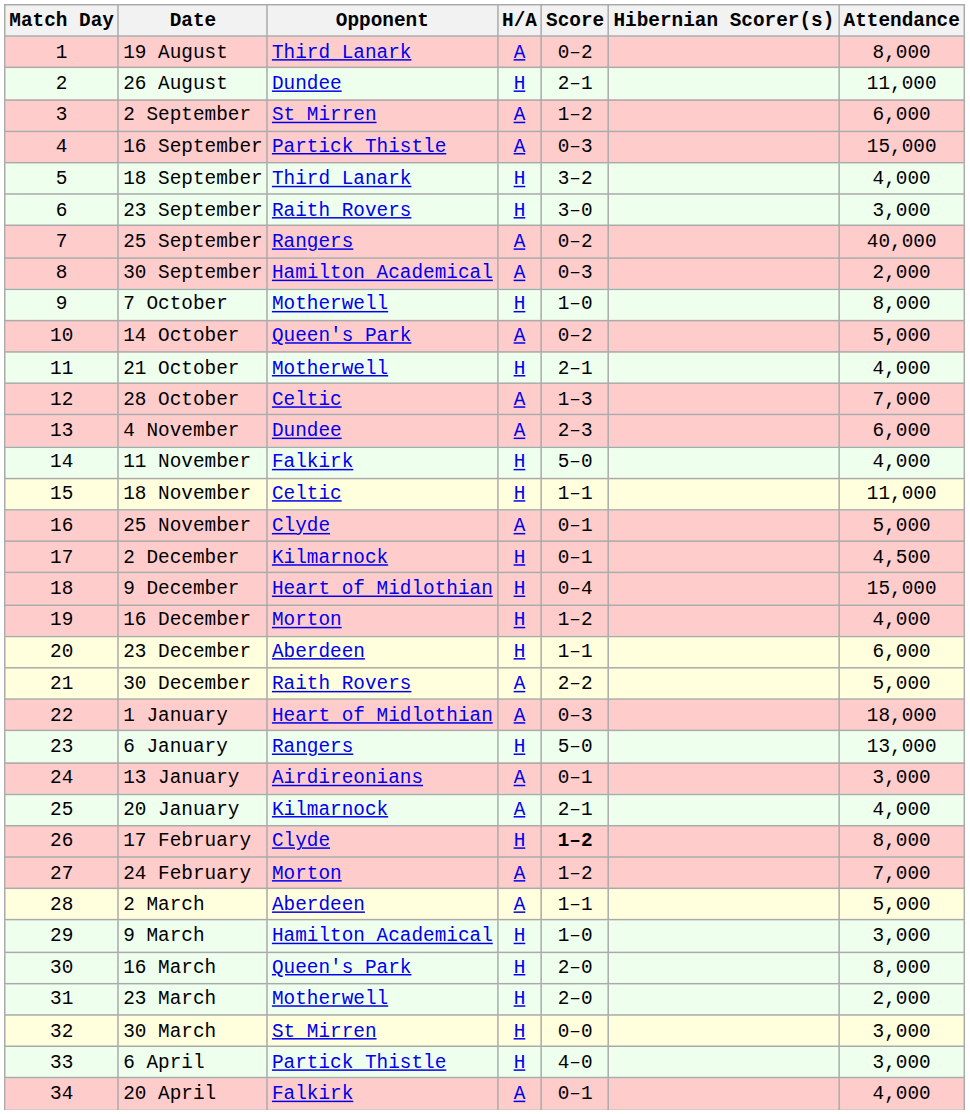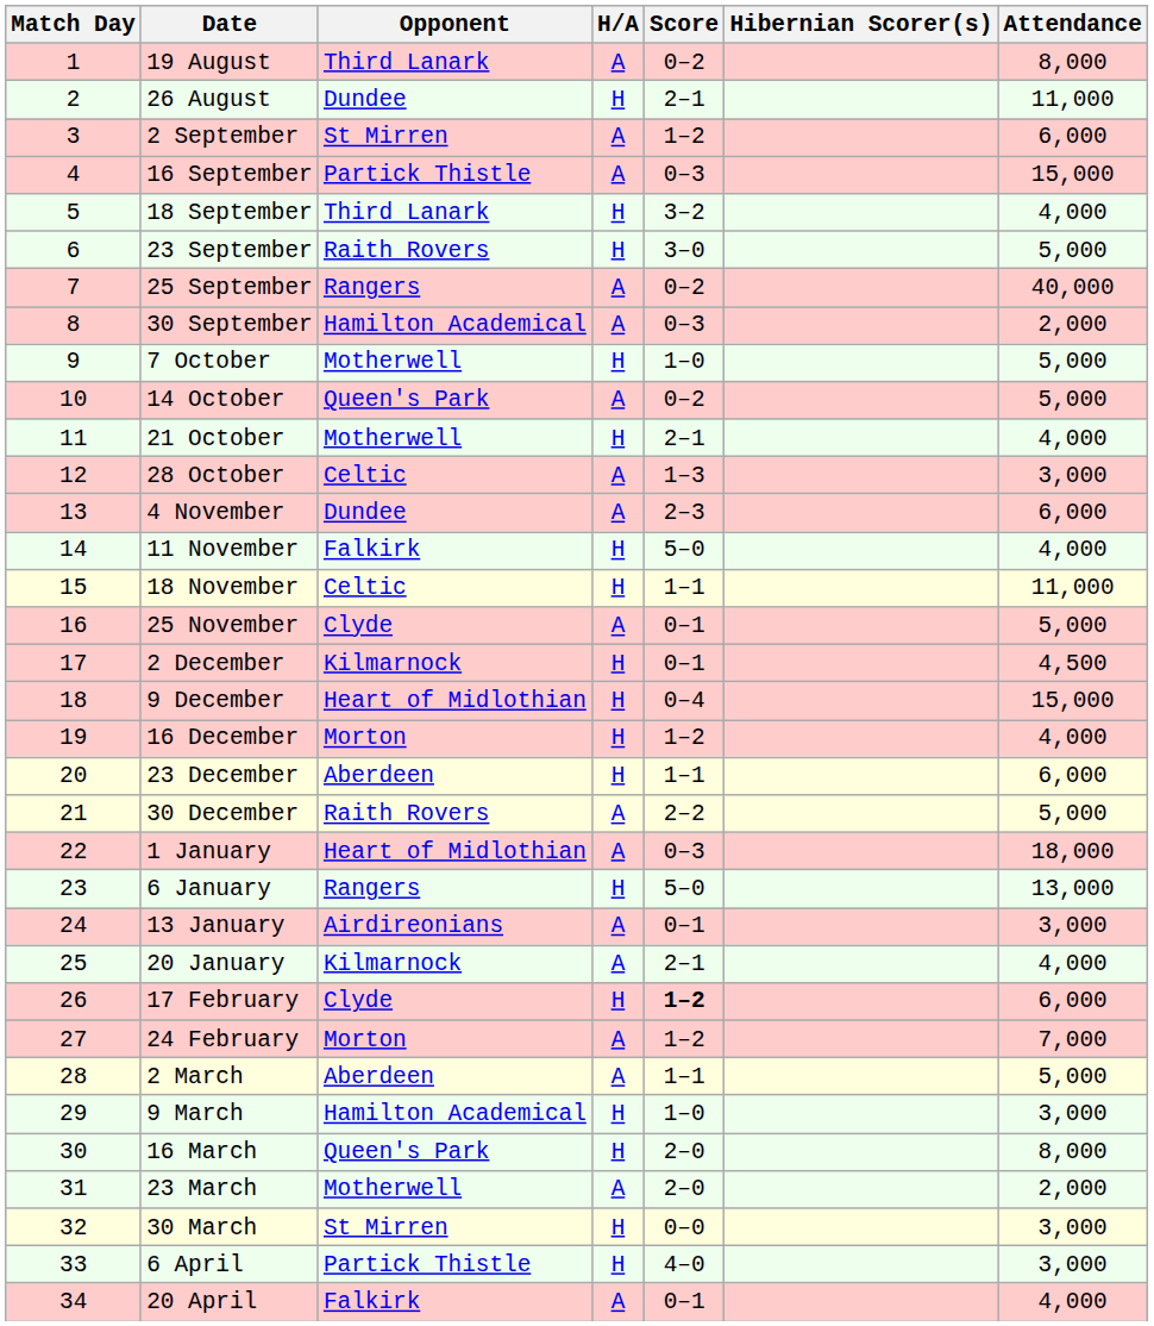 <table class="wikitable" style="text-align:center">
 <tr>
 <th>Match Day</th>
 <th>Date</th>
 <th>Opponent</th>
 <th>H/A</th>
 <th>Score</th>
 <th>Hibernian Scorer(s)</th>
 <th>Attendance</th>
 </tr>
 <tr bgcolor=#FFCCCC>
 <td>1</td>
 <td align=left>19 August</td>
 <td align=left><a href='#'>Third Lanark</a></td>
 <td><a href='#'>A</a></td>
 <td>0–2</td>
 <td align=left></td>
 <td>8,000</td>
 </tr>
 <tr bgcolor=#EEFFEE>
 <td>2</td>
 <td align=left>26 August</td>
 <td align=left><a href='#'>Dundee</a></td>
 <td><a href='#'>H</a></td>
 <td>2–1</td>
 <td align=left></td>
 <td>11,000</td>
 </tr>
 <tr bgcolor=#FFCCCC>
 <td>3</td>
 <td align=left>2 September</td>
 <td align=left><a href='#'>St Mirren</a></td>
 <td><a href='#'>A</a></td>
 <td>1–2</td>
 <td align=left></td>
 <td>6,000</td>
 </tr>
 <tr bgcolor=#FFCCCC>
 <td>4</td>
 <td align=left>16 September</td>
 <td align=left><a href='#'>Partick Thistle</a></td>
 <td><a href='#'>A</a></td>
 <td>0–3</td>
 <td align=left></td>
 <td>15,000</td>
 </tr>
 <tr bgcolor=#EEFFEE>
 <td>5</td>
 <td align=left>18 September</td>
 <td align=left><a href='#'>Third Lanark</a></td>
 <td><a href='#'>H</a></td>
 <td>3–2</td>
 <td align=left></td>
 <td>4,000</td>
 </tr>
 <tr bgcolor=#EEFFEE>
 <td>6</td>
 <td align=left>23 September</td>
 <td align=left><a href='#'>Raith Rovers</a></td>
 <td><a href='#'>H</a></td>
 <td>3–0</td>
 <td align=left></td>
-<td>3,000</td>
+<td>5,000</td>
 </tr>
 <tr bgcolor=#FFCCCC>
 <td>7</td>
 <td align=left>25 September</td>
 <td align=left><a href='#'>Rangers</a></td>
 <td><a href='#'>A</a></td>
 <td>0–2</td>
 <td align=left></td>
 <td>40,000</td>
 </tr>
 <tr bgcolor=#FFCCCC>
 <td>8</td>
 <td align=left>30 September</td>
 <td align=left><a href='#'>Hamilton Academical</a></td>
 <td><a href='#'>A</a></td>
 <td>0–3</td>
 <td align=left></td>
 <td>2,000</td>
 </tr>
 <tr bgcolor=#EEFFEE>
 <td>9</td>
 <td align=left>7 October</td>
 <td align=left><a href='#'>Motherwell</a></td>
 <td><a href='#'>H</a></td>
 <td>1–0</td>
 <td align=left></td>
-<td>8,000</td>
+<td>5,000</td>
 </tr>
 <tr bgcolor=#FFCCCC>
 <td>10</td>
 <td align=left>14 October</td>
 <td align=left><a href='#'>Queen's Park</a></td>
 <td><a href='#'>A</a></td>
 <td>0–2</td>
 <td align=left></td>
 <td>5,000</td>
 </tr>
 <tr bgcolor=#EEFFEE>
 <td>11</td>
 <td align=left>21 October</td>
 <td align=left><a href='#'>Motherwell</a></td>
 <td><a href='#'>H</a></td>
 <td>2–1</td>
 <td align=left></td>
 <td>4,000</td>
 </tr>
 <tr bgcolor=#FFCCCC>
 <td>12</td>
 <td align=left>28 October</td>
 <td align=left><a href='#'>Celtic</a></td>
 <td><a href='#'>A</a></td>
 <td>1–3</td>
 <td align=left></td>
-<td>7,000</td>
+<td>3,000</td>
 </tr>
 <tr bgcolor=#FFCCCC>
 <td>13</td>
 <td align=left>4 November</td>
 <td align=left><a href='#'>Dundee</a></td>
 <td><a href='#'>A</a></td>
 <td>2–3</td>
 <td align=left></td>
 <td>6,000</td>
 </tr>
 <tr bgcolor=#EEFFEE>
 <td>14</td>
 <td align=left>11 November</td>
 <td align=left><a href='#'>Falkirk</a></td>
 <td><a href='#'>H</a></td>
 <td>5–0</td>
 <td align=left></td>
 <td>4,000</td>
 </tr>
 <tr bgcolor=#FFFFDD>
 <td>15</td>
 <td align=left>18 November</td>
 <td align=left><a href='#'>Celtic</a></td>
 <td><a href='#'>H</a></td>
 <td>1–1</td>
 <td align=left></td>
 <td>11,000</td>
 </tr>
 <tr bgcolor=#FFCCCC>
 <td>16</td>
 <td align=left>25 November</td>
 <td align=left><a href='#'>Clyde</a></td>
 <td><a href='#'>A</a></td>
 <td>0–1</td>
 <td align=left></td>
 <td>5,000</td>
 </tr>
 <tr bgcolor=#FFCCCC>
 <td>17</td>
 <td align=left>2 December</td>
 <td align=left><a href='#'>Kilmarnock</a></td>
 <td><a href='#'>H</a></td>
 <td>0–1</td>
 <td align=left></td>
 <td>4,500</td>
 </tr>
 <tr bgcolor=#FFCCCC>
 <td>18</td>
 <td align=left>9 December</td>
 <td align=left><a href='#'>Heart of Midlothian</a></td>
 <td><a href='#'>H</a></td>
 <td>0–4</td>
 <td align=left></td>
 <td>15,000</td>
 </tr>
 <tr bgcolor=#FFCCCC>
 <td>19</td>
 <td align=left>16 December</td>
 <td align=left><a href='#'>Morton</a></td>
 <td><a href='#'>H</a></td>
 <td>1–2</td>
 <td align=left></td>
 <td>4,000</td>
 </tr>
 <tr bgcolor=#FFFFDD>
 <td>20</td>
 <td align=left>23 December</td>
 <td align=left><a href='#'>Aberdeen</a></td>
 <td><a href='#'>H</a></td>
 <td>1–1</td>
 <td align=left></td>
 <td>6,000</td>
 </tr>
 <tr bgcolor=#FFFFDD>
 <td>21</td>
 <td align=left>30 December</td>
 <td align=left><a href='#'>Raith Rovers</a></td>
 <td><a href='#'>A</a></td>
 <td>2–2</td>
 <td align=left></td>
 <td>5,000</td>
 </tr>
 <tr bgcolor=#FFCCCC>
 <td>22</td>
 <td align=left>1 January</td>
 <td align=left><a href='#'>Heart of Midlothian</a></td>
 <td><a href='#'>A</a></td>
 <td>0–3</td>
 <td align=left></td>
 <td>18,000</td>
 </tr>
 <tr bgcolor=#EEFFEE>
 <td>23</td>
 <td align=left>6 January</td>
 <td align=left><a href='#'>Rangers</a></td>
 <td><a href='#'>H</a></td>
 <td>5–0</td>
 <td align=left></td>
 <td>13,000</td>
 </tr>
 <tr bgcolor=#FFCCCC>
 <td>24</td>
 <td align=left>13 January</td>
 <td align=left><a href='#'>Airdireonians</a></td>
 <td><a href='#'>A</a></td>
 <td>0–1</td>
 <td align=left></td>
 <td>3,000</td>
 </tr>
 <tr bgcolor=#EEFFEE>
 <td>25</td>
 <td align=left>20 January</td>
 <td align=left><a href='#'>Kilmarnock</a></td>
 <td><a href='#'>A</a></td>
 <td>2–1</td>
 <td align=left></td>
 <td>4,000</td>
 </tr>
 <tr bgcolor=#FFCCCC>
 <td>26</td>
 <td align=left>17 February</td>
 <td align=left><a href='#'>Clyde</a></td>
 <td><a href='#'>H</a></td>
 <td><strong>1–2</strong></td>
 <td align=left></td>
-<td>8,000</td>
+<td>6,000</td>
 </tr>
 <tr bgcolor=#FFCCCC>
 <td>27</td>
 <td align=left>24 February</td>
 <td align=left><a href='#'>Morton</a></td>
 <td><a href='#'>A</a></td>
 <td>1–2</td>
 <td align=left></td>
 <td>7,000</td>
 </tr>
 <tr bgcolor=#FFFFDD>
 <td>28</td>
 <td align=left>2 March</td>
 <td align=left><a href='#'>Aberdeen</a></td>
 <td><a href='#'>A</a></td>
 <td>1–1</td>
 <td align=left></td>
 <td>5,000</td>
 </tr>
 <tr bgcolor=#EEFFEE>
 <td>29</td>
 <td align=left>9 March</td>
 <td align=left><a href='#'>Hamilton Academical</a></td>
 <td><a href='#'>H</a></td>
 <td>1–0</td>
 <td align=left></td>
 <td>3,000</td>
 </tr>
 <tr bgcolor=#EEFFEE>
 <td>30</td>
 <td align=left>16 March</td>
 <td align=left><a href='#'>Queen's Park</a></td>
 <td><a href='#'>H</a></td>
 <td>2–0</td>
 <td align=left></td>
 <td>8,000</td>
 </tr>
 <tr bgcolor=#EEFFEE>
 <td>31</td>
 <td align=left>23 March</td>
 <td align=left><a href='#'>Motherwell</a></td>
-<td><a href='#'>H</a></td>
+<td><a href='#'>A</a></td>
 <td>2–0</td>
 <td align=left></td>
 <td>2,000</td>
 </tr>
 <tr bgcolor=#FFFFDD>
 <td>32</td>
 <td align=left>30 March</td>
 <td align=left><a href='#'>St Mirren</a></td>
 <td><a href='#'>H</a></td>
 <td>0–0</td>
 <td align=left></td>
 <td>3,000</td>
 </tr>
 <tr bgcolor=#EEFFEE>
 <td>33</td>
 <td align=left>6 April</td>
 <td align=left><a href='#'>Partick Thistle</a></td>
 <td><a href='#'>H</a></td>
 <td>4–0</td>
 <td align=left></td>
 <td>3,000</td>
 </tr>
 <tr bgcolor=#FFCCCC>
 <td>34</td>
 <td align=left>20 April</td>
 <td align=left><a href='#'>Falkirk</a></td>
 <td><a href='#'>A</a></td>
 <td>0–1</td>
 <td align=left></td>
 <td>4,000</td>
 </tr>
 </table>
